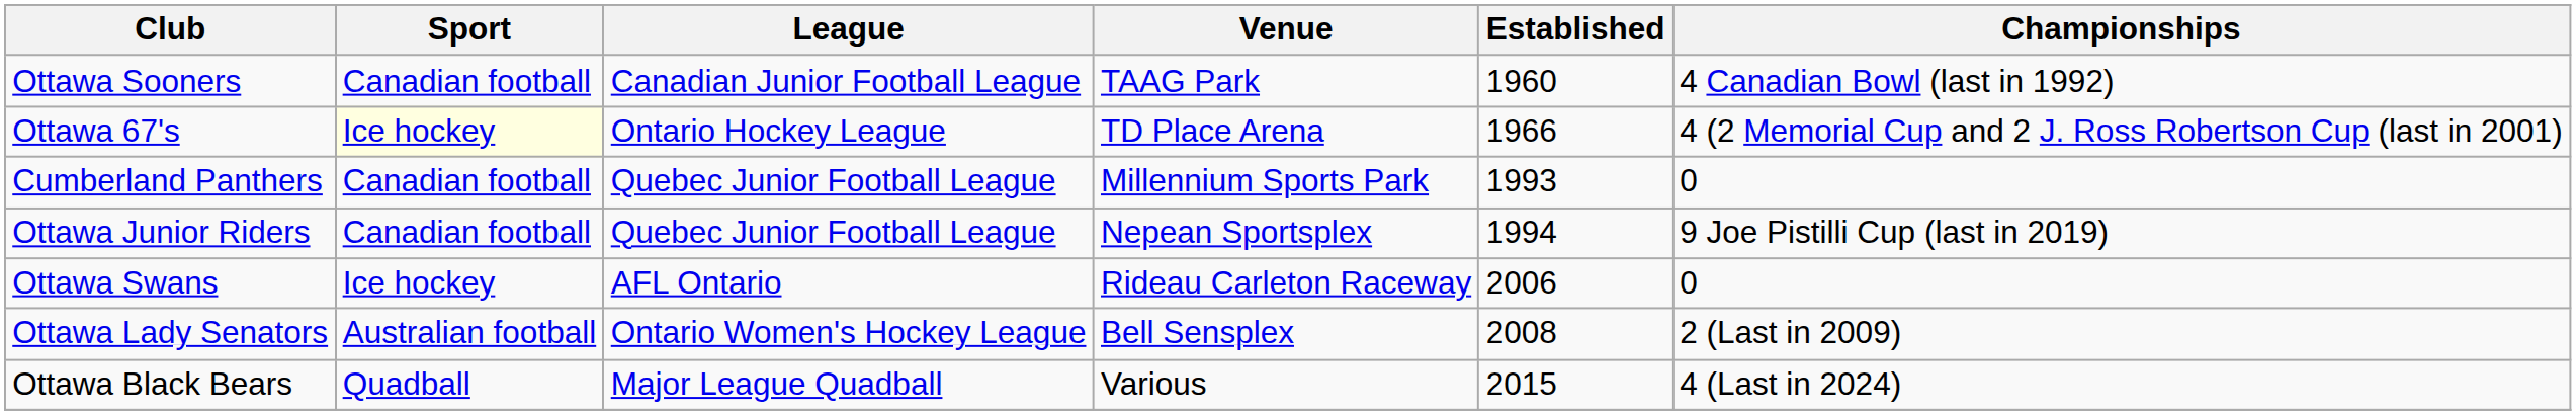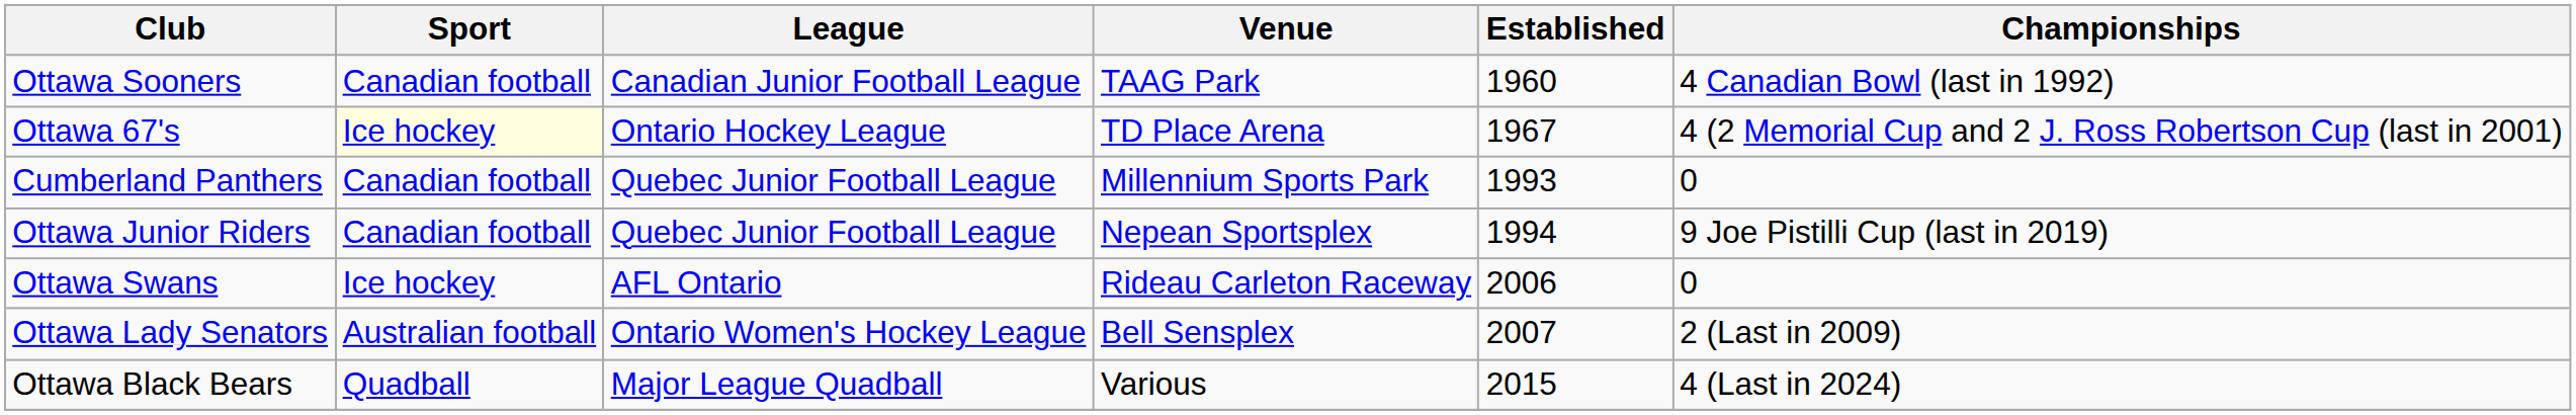 <table class="wikitable sortable">
 <tr>
 <th>Club</th>
 <th>Sport</th>
 <th>League</th>
 <th>Venue</th>
 <th>Established</th>
 <th>Championships</th>
 </tr>
 <tr>
 <td><a href='#'>Ottawa Sooners</a></td>
 <td><a href='#'>Canadian football</a></td>
 <td><a href='#'>Canadian Junior Football League</a></td>
 <td><a href='#'>TAAG Park</a></td>
 <td>1960</td>
 <td>4 <a href='#'>Canadian Bowl</a> (last in 1992)</td>
 </tr>
 <tr>
 <td><a href='#'>Ottawa 67's</a></td>
 <td style="background: lightyellow;"><a href='#'>Ice hockey</a></td>
 <td><a href='#'>Ontario Hockey League</a></td>
 <td><a href='#'>TD Place Arena</a></td>
-<td>1966</td>
+<td>1967</td>
 <td>4 (2 <a href='#'>Memorial Cup</a> and 2 <a href='#'>J. Ross Robertson Cup</a> (last in 2001)</td>
 </tr>
 <tr>
 <td><a href='#'>Cumberland Panthers</a></td>
 <td><a href='#'>Canadian football</a></td>
 <td><a href='#'>Quebec Junior Football League</a></td>
 <td><a href='#'>Millennium Sports Park</a></td>
 <td>1993</td>
 <td>0</td>
 </tr>
 <tr>
 <td><a href='#'>Ottawa Junior Riders</a></td>
 <td><a href='#'>Canadian football</a></td>
 <td><a href='#'>Quebec Junior Football League</a></td>
 <td><a href='#'>Nepean Sportsplex</a></td>
 <td>1994</td>
 <td>9 Joe Pistilli Cup (last in 2019)</td>
 </tr>
 <tr>
 <td><a href='#'>Ottawa Swans</a></td>
 <td><a href='#'>Ice hockey</a></td>
 <td><a href='#'>AFL Ontario</a></td>
 <td><a href='#'>Rideau Carleton Raceway</a></td>
 <td>2006</td>
 <td>0</td>
 </tr>
 <tr>
 <td><a href='#'>Ottawa Lady Senators</a></td>
 <td><a href='#'>Australian football</a></td>
 <td><a href='#'>Ontario Women's Hockey League</a></td>
 <td><a href='#'>Bell Sensplex</a></td>
-<td>2008</td>
+<td>2007</td>
 <td>2 (Last in 2009)</td>
 </tr>
 <tr>
 <td>Ottawa Black Bears</td>
 <td><a href='#'>Quadball</a></td>
 <td><a href='#'>Major League Quadball</a></td>
 <td>Various</td>
 <td>2015</td>
 <td>4 (Last in 2024)</td>
 </tr>
 <tr>
 </tr>
 </table>
